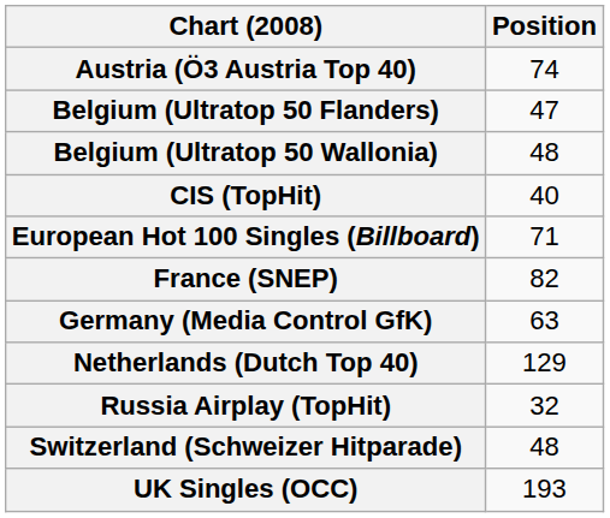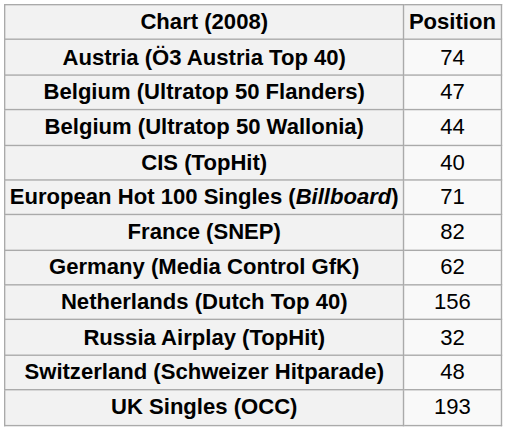 <table class="wikitable sortable plainrowheaders" style="text-align:center">
 <tr>
 <th scope="col">Chart (2008)</th>
 <th scope="col">Position</th>
 </tr>
 <tr>
 <th scope="row">Austria (Ö3 Austria Top 40)</th>
 <td>74</td>
 </tr>
 <tr>
 <th scope="row">Belgium (Ultratop 50 Flanders)</th>
 <td>47</td>
 </tr>
 <tr>
 <th scope="row">Belgium (Ultratop 50 Wallonia)</th>
-<td>48</td>
+<td>44</td>
 </tr>
 <tr>
 <th scope="row">CIS (TopHit)</th>
 <td>40</td>
 </tr>
 <tr>
 <th scope="row">European Hot 100 Singles (<em>Billboard</em>)</th>
 <td>71</td>
 </tr>
 <tr>
 <th scope="row">France (SNEP)</th>
 <td>82</td>
 </tr>
 <tr>
 <th scope="row">Germany (Media Control GfK)</th>
-<td>63</td>
+<td>62</td>
 </tr>
 <tr>
 <th scope="row">Netherlands (Dutch Top 40)</th>
-<td>129</td>
+<td>156</td>
 </tr>
 <tr>
 <th scope="row">Russia Airplay (TopHit)</th>
 <td>32</td>
 </tr>
 <tr>
 <th scope="row">Switzerland (Schweizer Hitparade)</th>
 <td>48</td>
 </tr>
 <tr>
 <th scope="row">UK Singles (OCC)</th>
 <td>193</td>
 </tr>
 </table>
